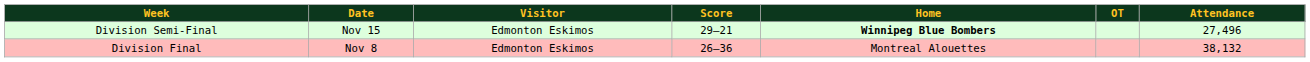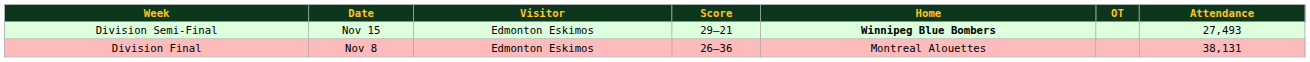 <table class="wikitable" width="80%">
 <tr align="center" style="background:#0C371D;color:#ffc322;">
 <td><strong>Week</strong></td>
 <td><strong>Date</strong></td>
 <td><strong>Visitor</strong></td>
 <td><strong>Score</strong></td>
 <td><strong>Home</strong></td>
 <td><strong>OT</strong></td>
 <td><strong>Attendance</strong></td>
 </tr>
 <tr align="center" bgcolor="#ddffdd">
 <td>Division Semi-Final</td>
 <td>Nov 15</td>
 <td>Edmonton Eskimos</td>
 <td>29–21</td>
 <td><strong>Winnipeg Blue Bombers</strong></td>
 <td></td>
-<td>27,496</td>
+<td>27,493</td>
 </tr>
 <tr align="center" bgcolor="#ffbbbb">
 <td>Division Final</td>
 <td>Nov 8</td>
 <td>Edmonton Eskimos</td>
 <td>26–36</td>
 <td>Montreal Alouettes</td>
 <td></td>
-<td>38,132</td>
+<td>38,131</td>
 </tr>
 </table>
